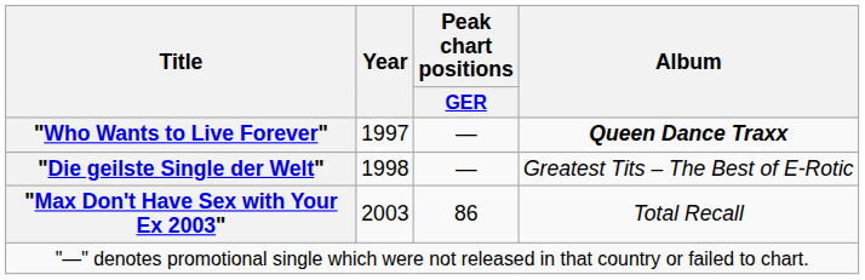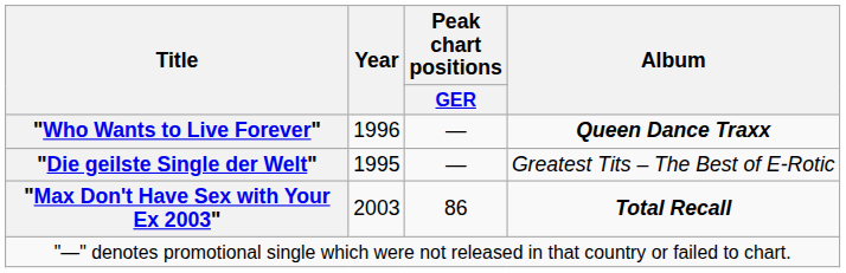 <table class="wikitable plainrowheaders" style="text-align:center;">
 <tr>
 <th scope="col" rowspan="2" style="width:16em;">Title</th>
 <th scope="col" rowspan="2">Year</th>
 <th scope="col" colspan="1">Peak chart positions</th>
 <th scope="col" rowspan="2">Album</th>
 </tr>
 <tr>
 <th style="width:3em;font-size:90%"><a href='#'>GER</a><br></th>
 </tr>
 <tr>
 <th scope="row">"<a href='#'>Who Wants to Live Forever</a>"</th>
-<td>1997</td>
+<td>1996</td>
 <td>—</td>
 <td><strong><em>Queen Dance Traxx</em></strong></td>
 </tr>
 <tr>
 <th scope="row">"<a href='#'>Die geilste Single der Welt</a>"</th>
-<td>1998</td>
+<td>1995</td>
 <td>—</td>
 <td><em>Greatest Tits – The Best of E-Rotic</em></td>
 </tr>
 <tr>
 <th scope="row">"<a href='#'>Max Don't Have Sex with Your Ex 2003</a>"</th>
 <td>2003</td>
 <td>86</td>
-<td><em>Total Recall</em></td>
+<td><strong><em>Total Recall</em></strong></td>
 </tr>
 <tr>
 <td colspan="14" style="font-size:90%">"—" denotes promotional single which were not released in that country or failed to chart.</td>
 </tr>
 </table>
